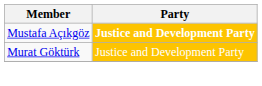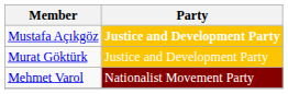 <table class="wikitable">
 <tr>
 <th>Member</th>
 <th>Party</th>
 </tr>
 <tr>
 <td><a href='#'>Mustafa Açıkgöz</a></td>
 <td style="background:#FDC400; color:white"><strong>Justice and Development Party</strong></td>
 </tr>
 <tr>
 <td><a href='#'>Murat Göktürk</a></td>
 <td style="background:#FDC400; color:white">Justice and Development Party</td>
 </tr>
 <tr>
+<td><a href='#'>Mehmet Varol</a></td>
+<td style="background:#870000; color:white">Nationalist Movement Party</td>
+</tr>
+<tr>
 </tr>
 </table>
